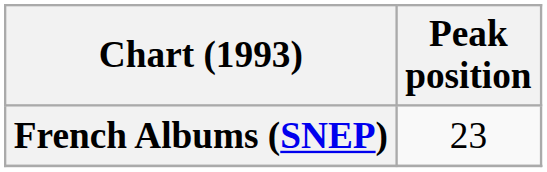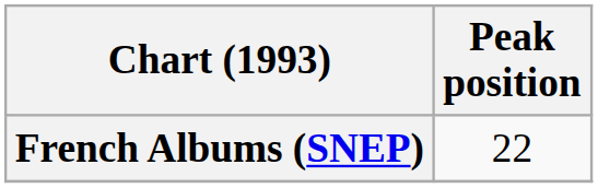 <table class="wikitable sortable plainrowheaders">
 <tr>
 <th>Chart (1993)</th>
 <th>Peak<br>position</th>
 </tr>
 <tr>
 <th scope="row">French Albums (<a href='#'>SNEP</a>)</th>
-<td align="center">23</td>
+<td align="center">22</td>
 </tr>
 <tr>
 </tr>
 </table>
